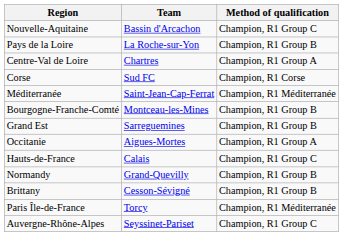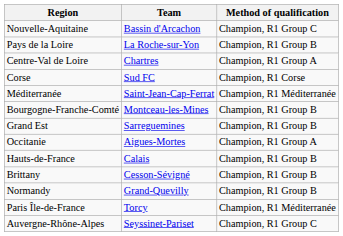 <table class="wikitable">
 <tr>
 <th>Region</th>
 <th>Team</th>
 <th>Method of qualification</th>
 </tr>
 <tr>
 <td>Nouvelle-Aquitaine</td>
 <td><a href='#'>Bassin d'Arcachon</a></td>
 <td>Champion, R1 Group C</td>
 </tr>
 <tr>
 <td>Pays de la Loire</td>
 <td><a href='#'>La Roche-sur-Yon</a></td>
 <td>Champion, R1 Group B</td>
 </tr>
 <tr>
 <td>Centre-Val de Loire</td>
 <td><a href='#'>Chartres</a></td>
 <td>Champion, R1 Group A</td>
 </tr>
 <tr>
 <td>Corse</td>
 <td><a href='#'>Sud FC</a></td>
 <td>Champion, R1 Corse</td>
 </tr>
 <tr>
 <td>Méditerranée</td>
 <td><a href='#'>Saint-Jean-Cap-Ferrat</a></td>
 <td>Champion, R1 Méditerranée</td>
 </tr>
 <tr>
 <td>Bourgogne-Franche-Comté</td>
 <td><a href='#'>Montceau-les-Mines</a></td>
 <td>Champion, R1 Group B</td>
 </tr>
 <tr>
 <td>Grand Est</td>
 <td><a href='#'>Sarreguemines</a></td>
 <td>Champion, R1 Group B</td>
 </tr>
 <tr>
 <td>Occitanie</td>
 <td><a href='#'>Aigues-Mortes</a></td>
 <td>Champion, R1 Group A</td>
 </tr>
 <tr>
 <td>Hauts-de-France</td>
 <td><a href='#'>Calais</a></td>
-<td>Champion, R1 Group C</td>
-</tr>
-<tr>
-<td>Normandy</td>
-<td><a href='#'>Grand-Quevilly</a></td>
 <td>Champion, R1 Group B</td>
 </tr>
 <tr>
 <td>Brittany</td>
 <td><a href='#'>Cesson-Sévigné</a></td>
+<td>Champion, R1 Group B</td>
+</tr>
+<tr>
+<td>Normandy</td>
+<td><a href='#'>Grand-Quevilly</a></td>
 <td>Champion, R1 Group B</td>
 </tr>
 <tr>
 <td>Paris Île-de-France</td>
 <td><a href='#'>Torcy</a></td>
 <td>Champion, R1 Méditerranée</td>
 </tr>
 <tr>
 <td>Auvergne-Rhône-Alpes</td>
 <td><a href='#'>Seyssinet-Pariset</a></td>
 <td>Champion, R1 Group C</td>
 </tr>
 </table>
